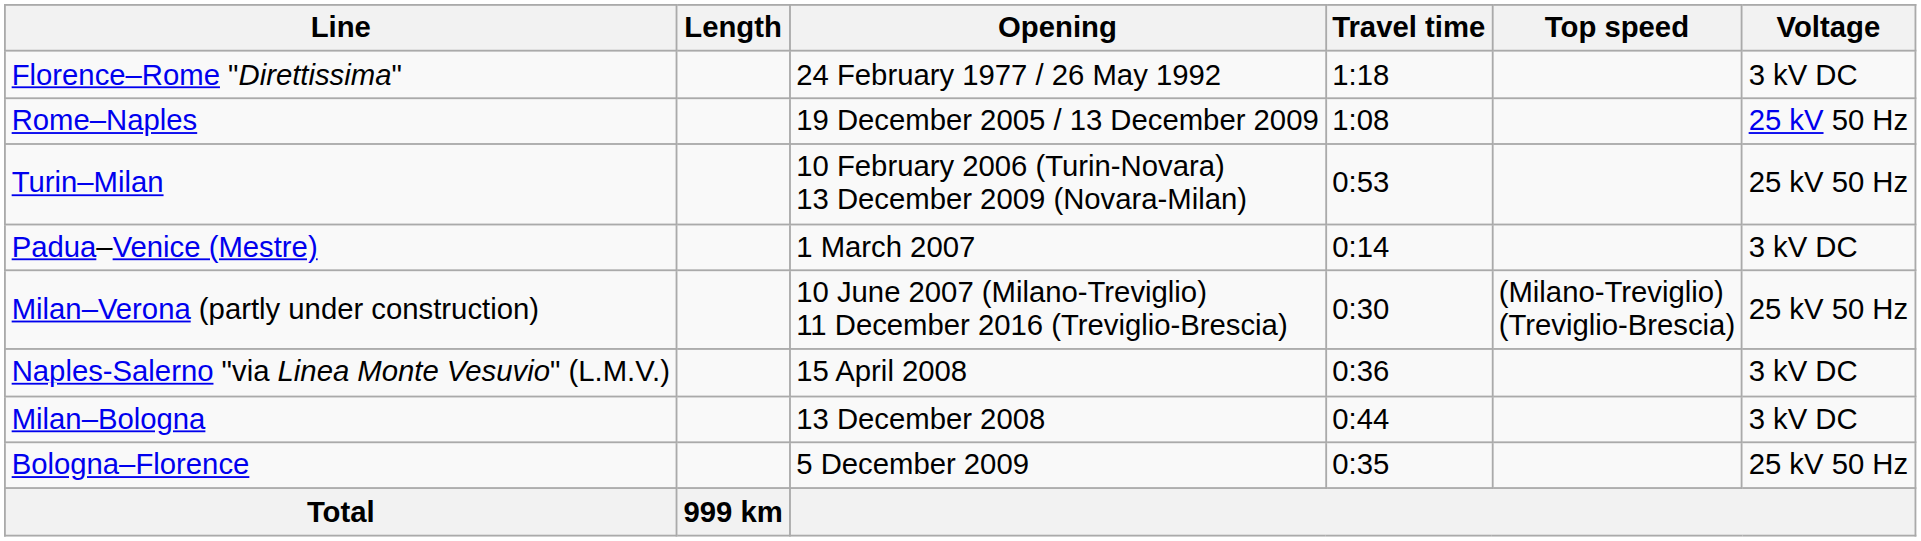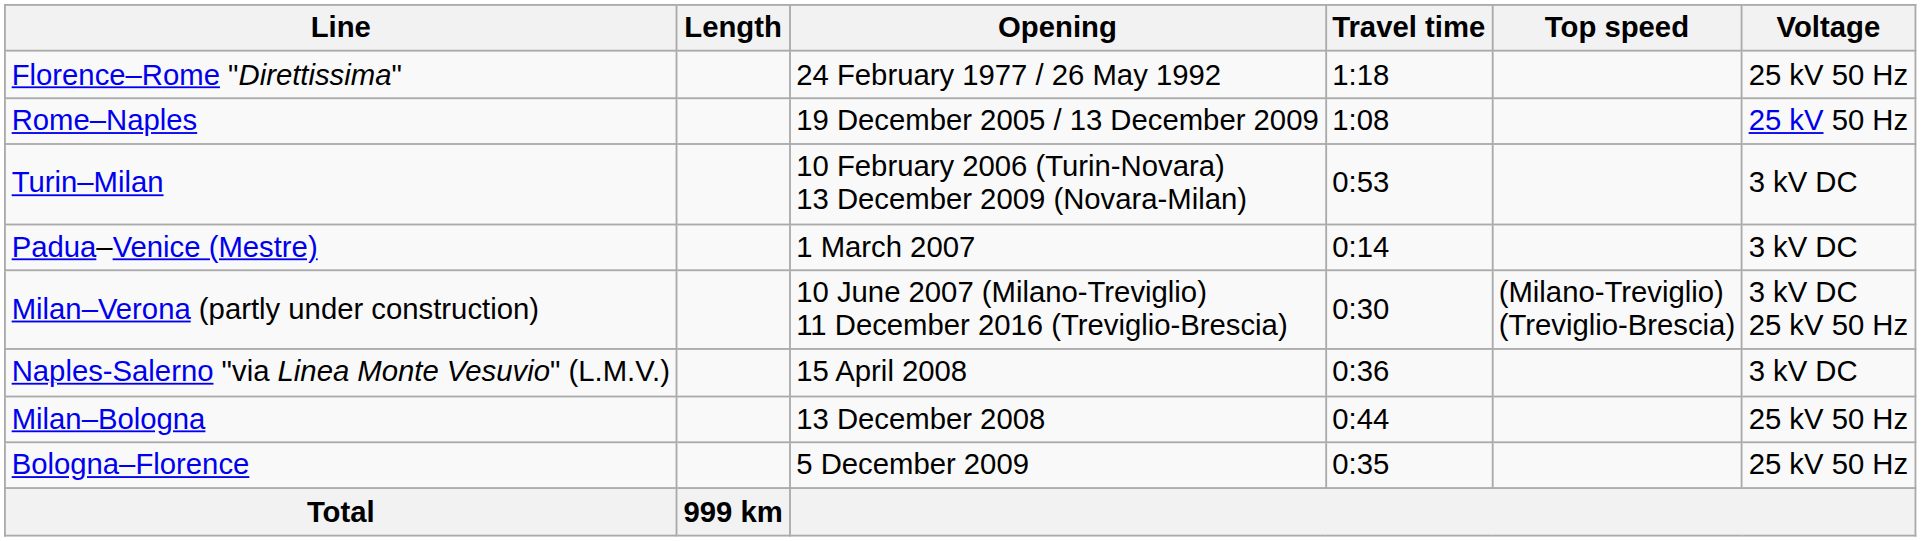 <table class="wikitable sortable">
 <tr>
 <th>Line</th>
 <th>Length</th>
 <th>Opening</th>
 <th>Travel time</th>
 <th>Top speed</th>
 <th>Voltage</th>
 </tr>
 <tr>
 <td><a href='#'>Florence–Rome</a> "<em>Direttissima</em>"</td>
 <td></td>
 <td>24 February 1977 / 26 May 1992</td>
 <td>1:18</td>
 <td></td>
-<td>3 kV DC</td>
+<td>25 kV 50 Hz</td>
 </tr>
 <tr>
 <td><a href='#'>Rome–Naples</a></td>
 <td></td>
 <td>19 December 2005 / 13 December 2009</td>
 <td>1:08</td>
 <td></td>
 <td><a href='#'>25 kV</a> 50 Hz</td>
 </tr>
 <tr>
 <td><a href='#'>Turin–Milan</a></td>
 <td></td>
 <td>10 February 2006 (Turin-Novara)<br>13 December 2009 (Novara-Milan)</td>
 <td>0:53</td>
 <td></td>
-<td>25 kV 50 Hz</td>
+<td>3 kV DC</td>
 </tr>
 <tr>
 <td><a href='#'>Padua</a>–<a href='#'>Venice (Mestre)</a></td>
 <td></td>
 <td>1 March 2007</td>
 <td>0:14</td>
 <td></td>
 <td>3 kV DC</td>
 </tr>
 <tr>
 <td><a href='#'>Milan–Verona</a> (partly under construction)</td>
 <td></td>
 <td>10 June 2007 (Milano-Treviglio)<br>11 December 2016 (Treviglio-Brescia)</td>
 <td>0:30</td>
 <td> (Milano-Treviglio) <br> (Treviglio-Brescia)</td>
-<td>25 kV 50 Hz</td>
+<td>3 kV DC<br>25 kV 50 Hz</td>
 </tr>
 <tr>
 <td><a href='#'>Naples-Salerno</a> "via <em>Linea Monte Vesuvio</em>" (L.M.V.)</td>
 <td></td>
 <td>15 April 2008</td>
 <td>0:36</td>
 <td></td>
 <td>3 kV DC</td>
 </tr>
 <tr>
 <td><a href='#'>Milan–Bologna</a></td>
 <td></td>
 <td>13 December 2008</td>
 <td>0:44</td>
 <td></td>
-<td>3 kV DC</td>
+<td>25 kV 50 Hz</td>
 </tr>
 <tr>
 <td><a href='#'>Bologna–Florence</a></td>
 <td></td>
 <td>5 December 2009</td>
 <td>0:35</td>
 <td></td>
 <td>25 kV 50 Hz</td>
 </tr>
 <tr class="sortbottom">
 <th>Total</th>
 <th>999 km</th>
 <th colspan=4></th>
 </tr>
 </table>
